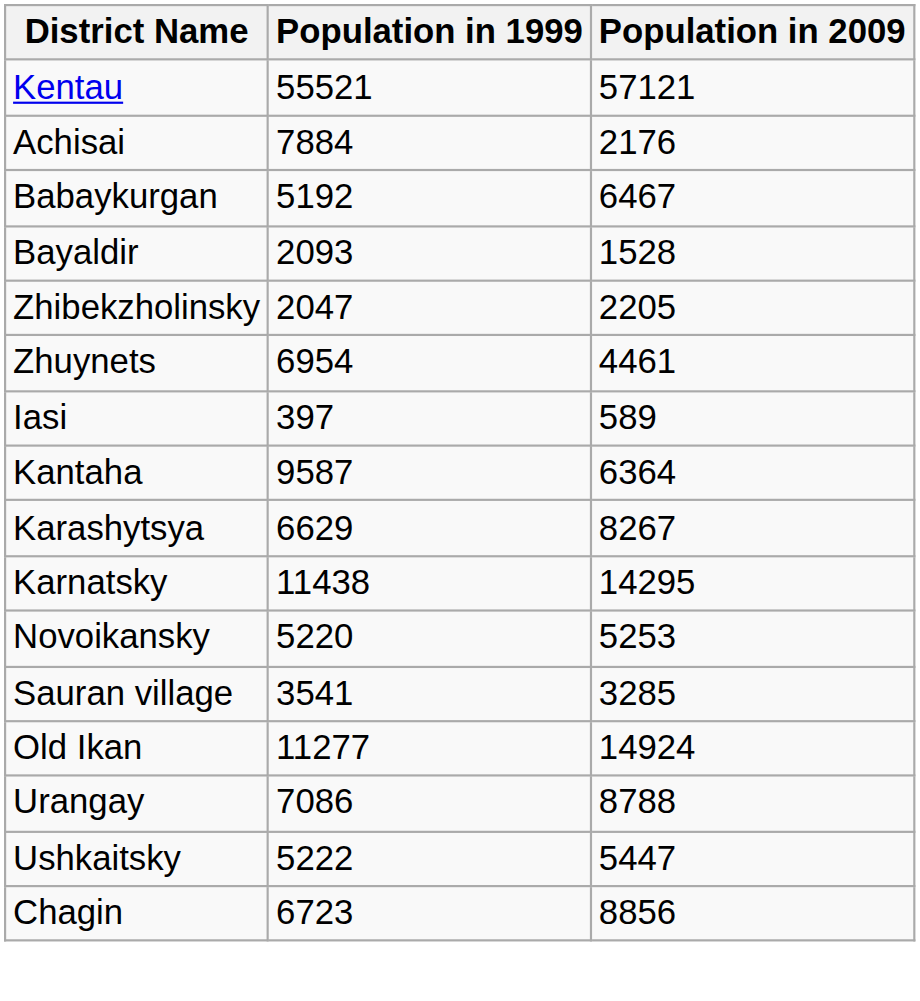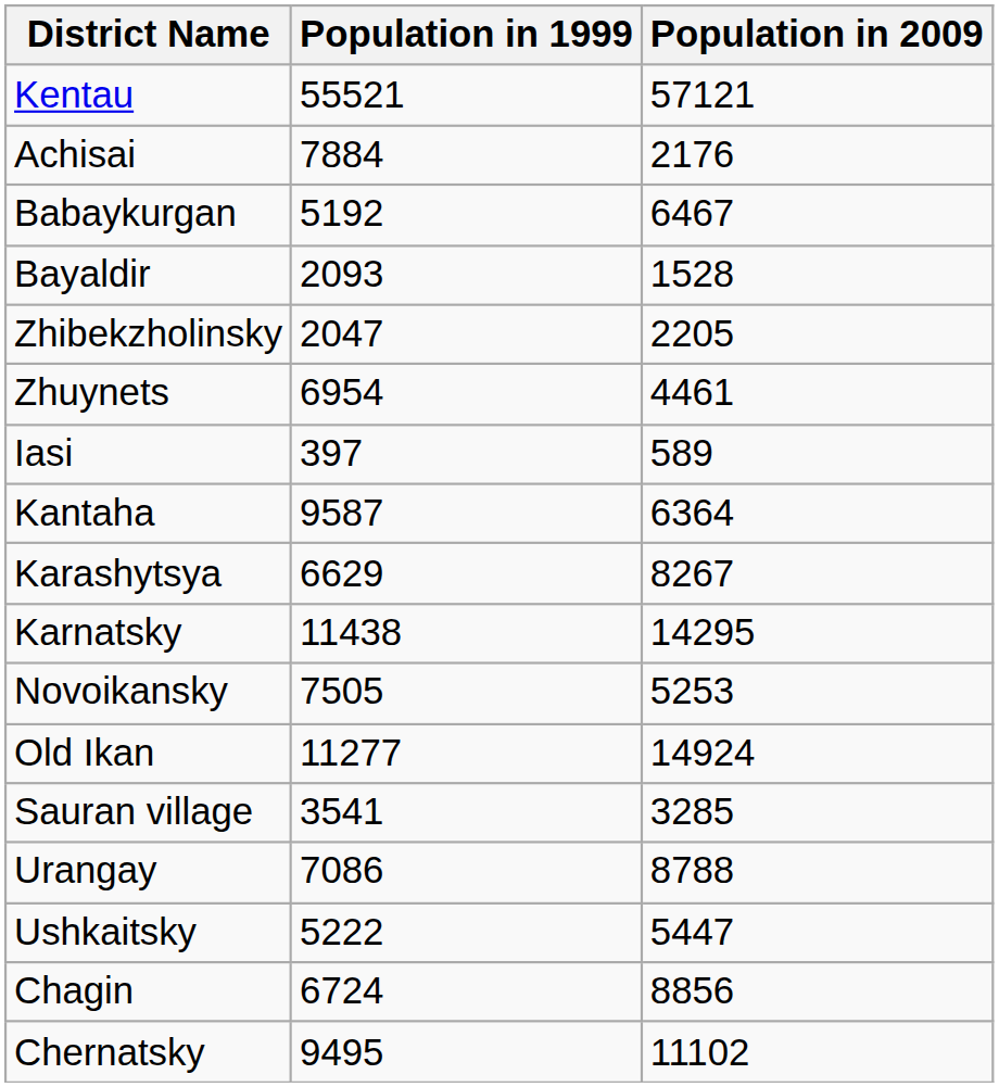 <table class="wikitable">
 <tr>
 <th>District Name</th>
 <th>Population in 1999</th>
 <th>Population in 2009</th>
 </tr>
 <tr>
 <td><a href='#'>Kentau</a></td>
 <td>55521</td>
 <td>57121</td>
 </tr>
 <tr>
 <td>Achisai</td>
 <td>7884</td>
 <td>2176</td>
 </tr>
 <tr>
 <td>Babaykurgan</td>
 <td>5192</td>
 <td>6467</td>
 </tr>
 <tr>
 <td>Bayaldir</td>
 <td>2093</td>
 <td>1528</td>
 </tr>
 <tr>
 <td>Zhibekzholinsky</td>
 <td>2047</td>
 <td>2205</td>
 </tr>
 <tr>
 <td>Zhuynets</td>
 <td>6954</td>
 <td>4461</td>
 </tr>
 <tr>
 <td>Iasi</td>
 <td>397</td>
 <td>589</td>
 </tr>
 <tr>
 <td>Kantaha</td>
 <td>9587</td>
 <td>6364</td>
 </tr>
 <tr>
 <td>Karashytsya</td>
 <td>6629</td>
 <td>8267</td>
 </tr>
 <tr>
 <td>Karnatsky</td>
 <td>11438</td>
 <td>14295</td>
 </tr>
 <tr>
 <td>Novoikansky</td>
-<td>5220</td>
+<td>7505</td>
 <td>5253</td>
+</tr>
+<tr>
+<td>Old Ikan</td>
+<td>11277</td>
+<td>14924</td>
 </tr>
 <tr>
 <td>Sauran village</td>
 <td>3541</td>
 <td>3285</td>
-</tr>
-<tr>
-<td>Old Ikan</td>
-<td>11277</td>
-<td>14924</td>
 </tr>
 <tr>
 <td>Urangay</td>
 <td>7086</td>
 <td>8788</td>
 </tr>
 <tr>
 <td>Ushkaitsky</td>
 <td>5222</td>
 <td>5447</td>
 </tr>
 <tr>
 <td>Chagin</td>
-<td>6723</td>
+<td>6724</td>
 <td>8856</td>
 </tr>
+<tr>
+<td>Chernatsky</td>
+<td>9495</td>
+<td>11102</td>
+</tr>
 </table>
